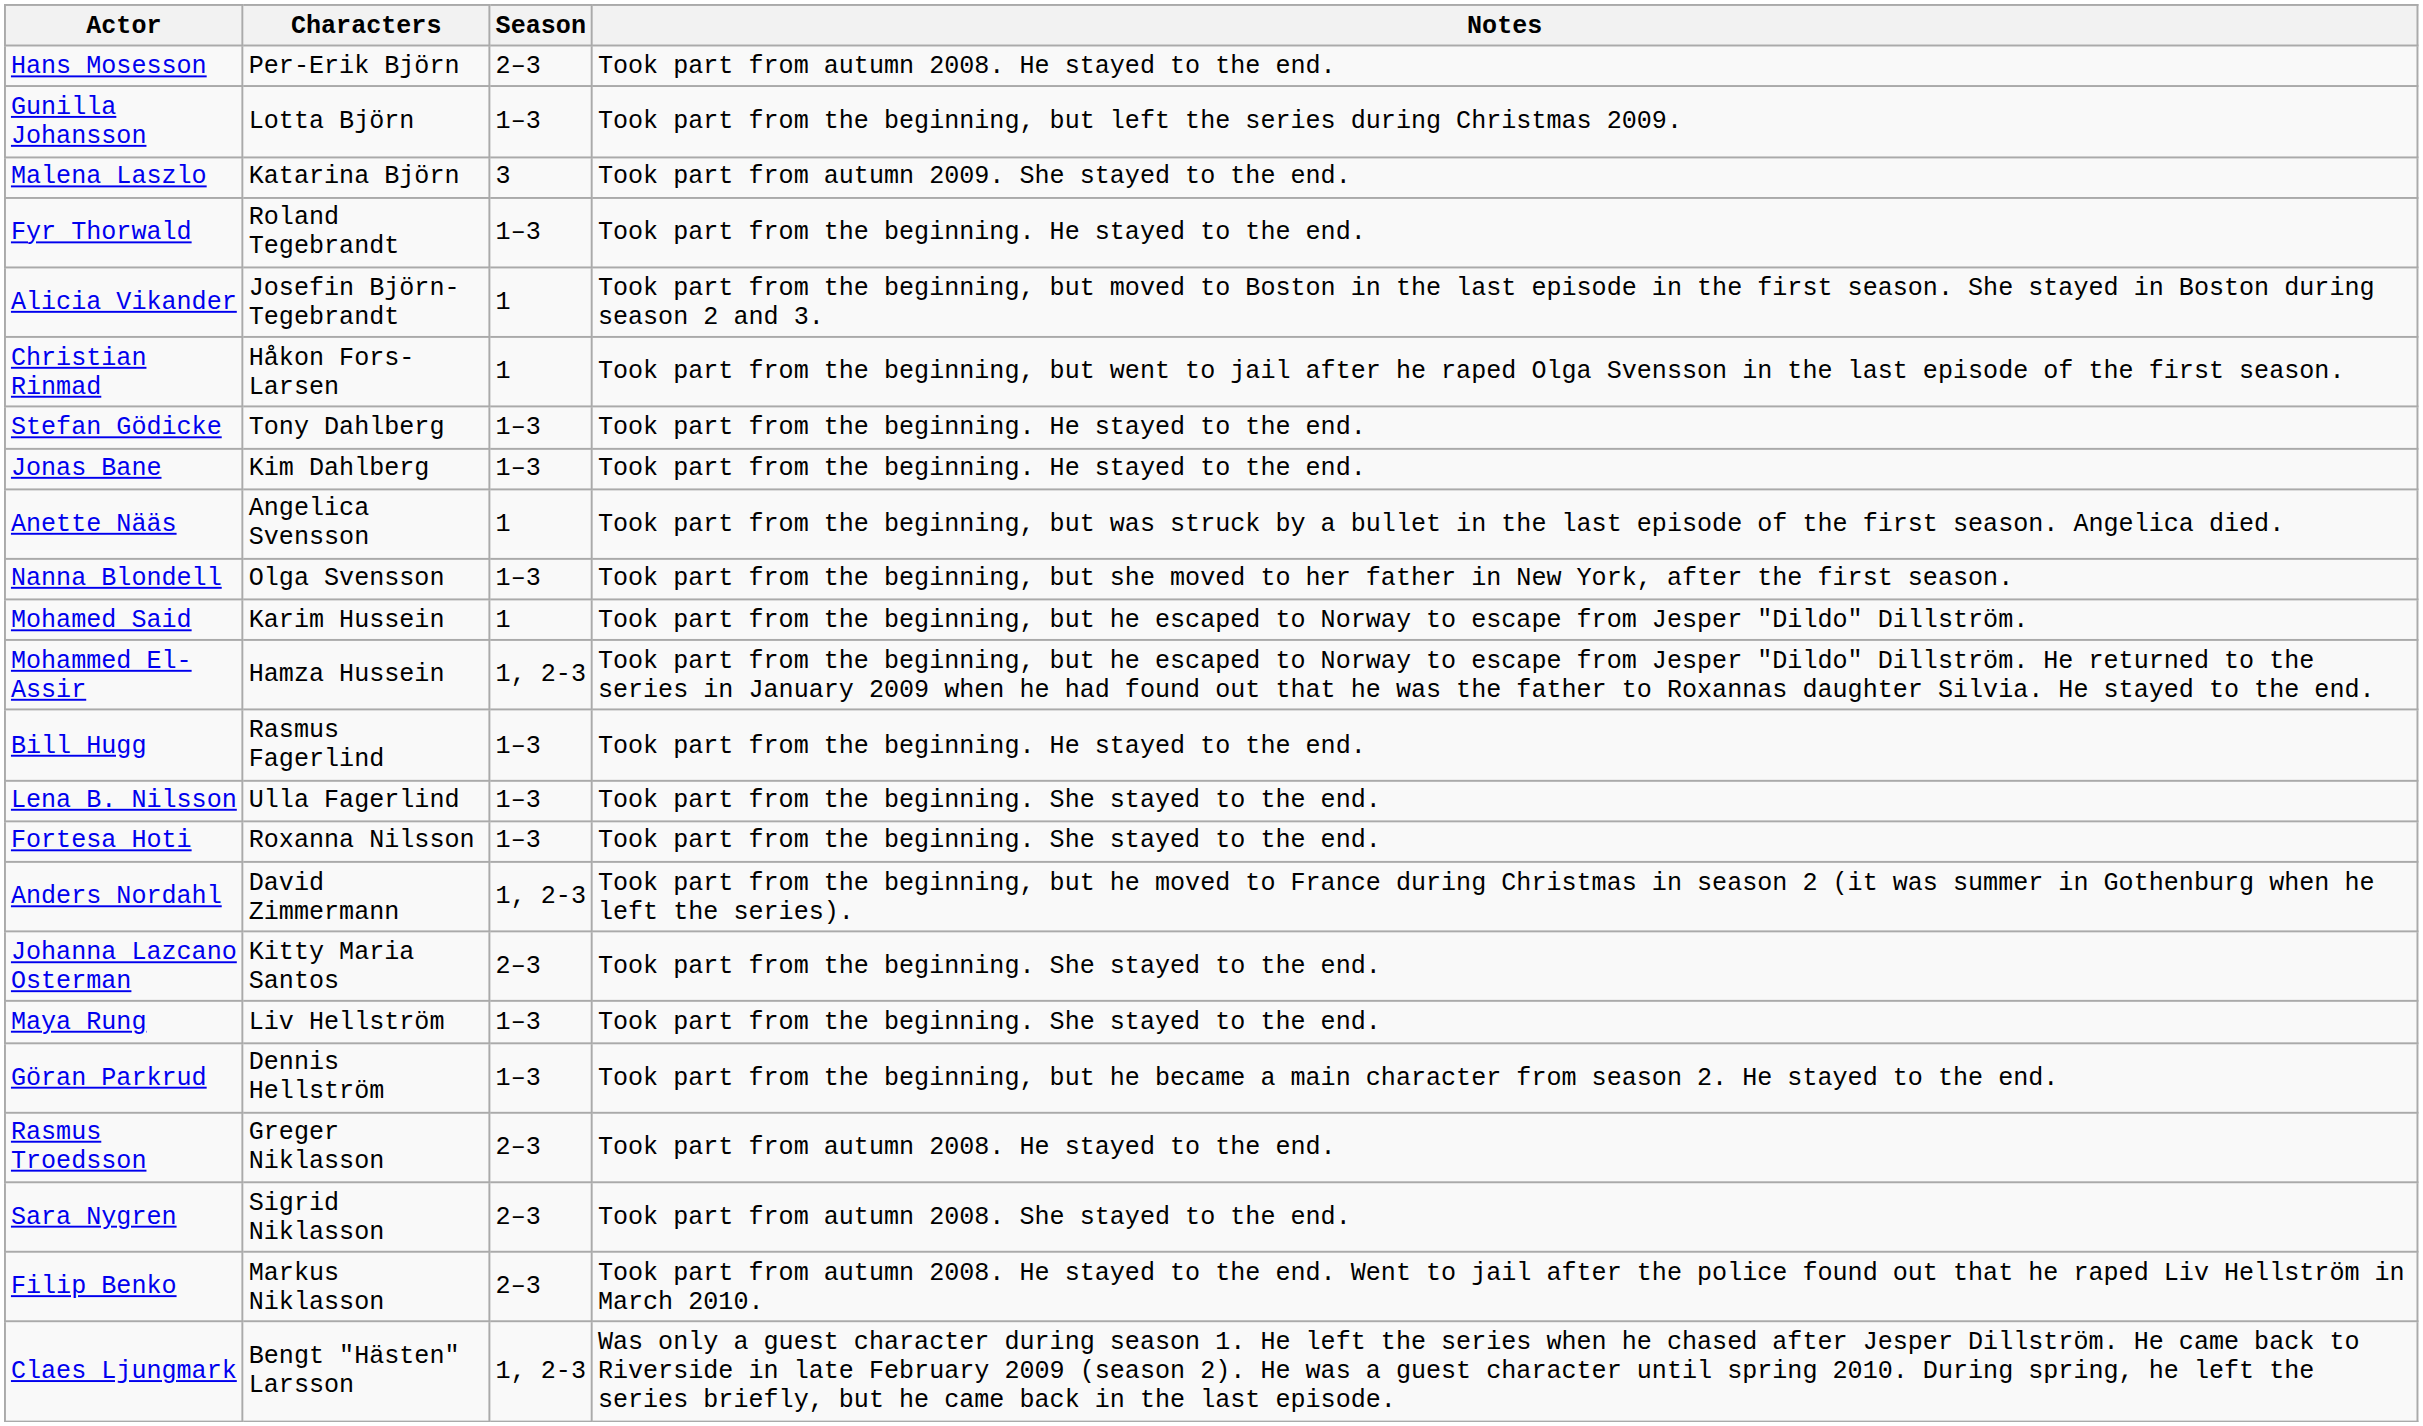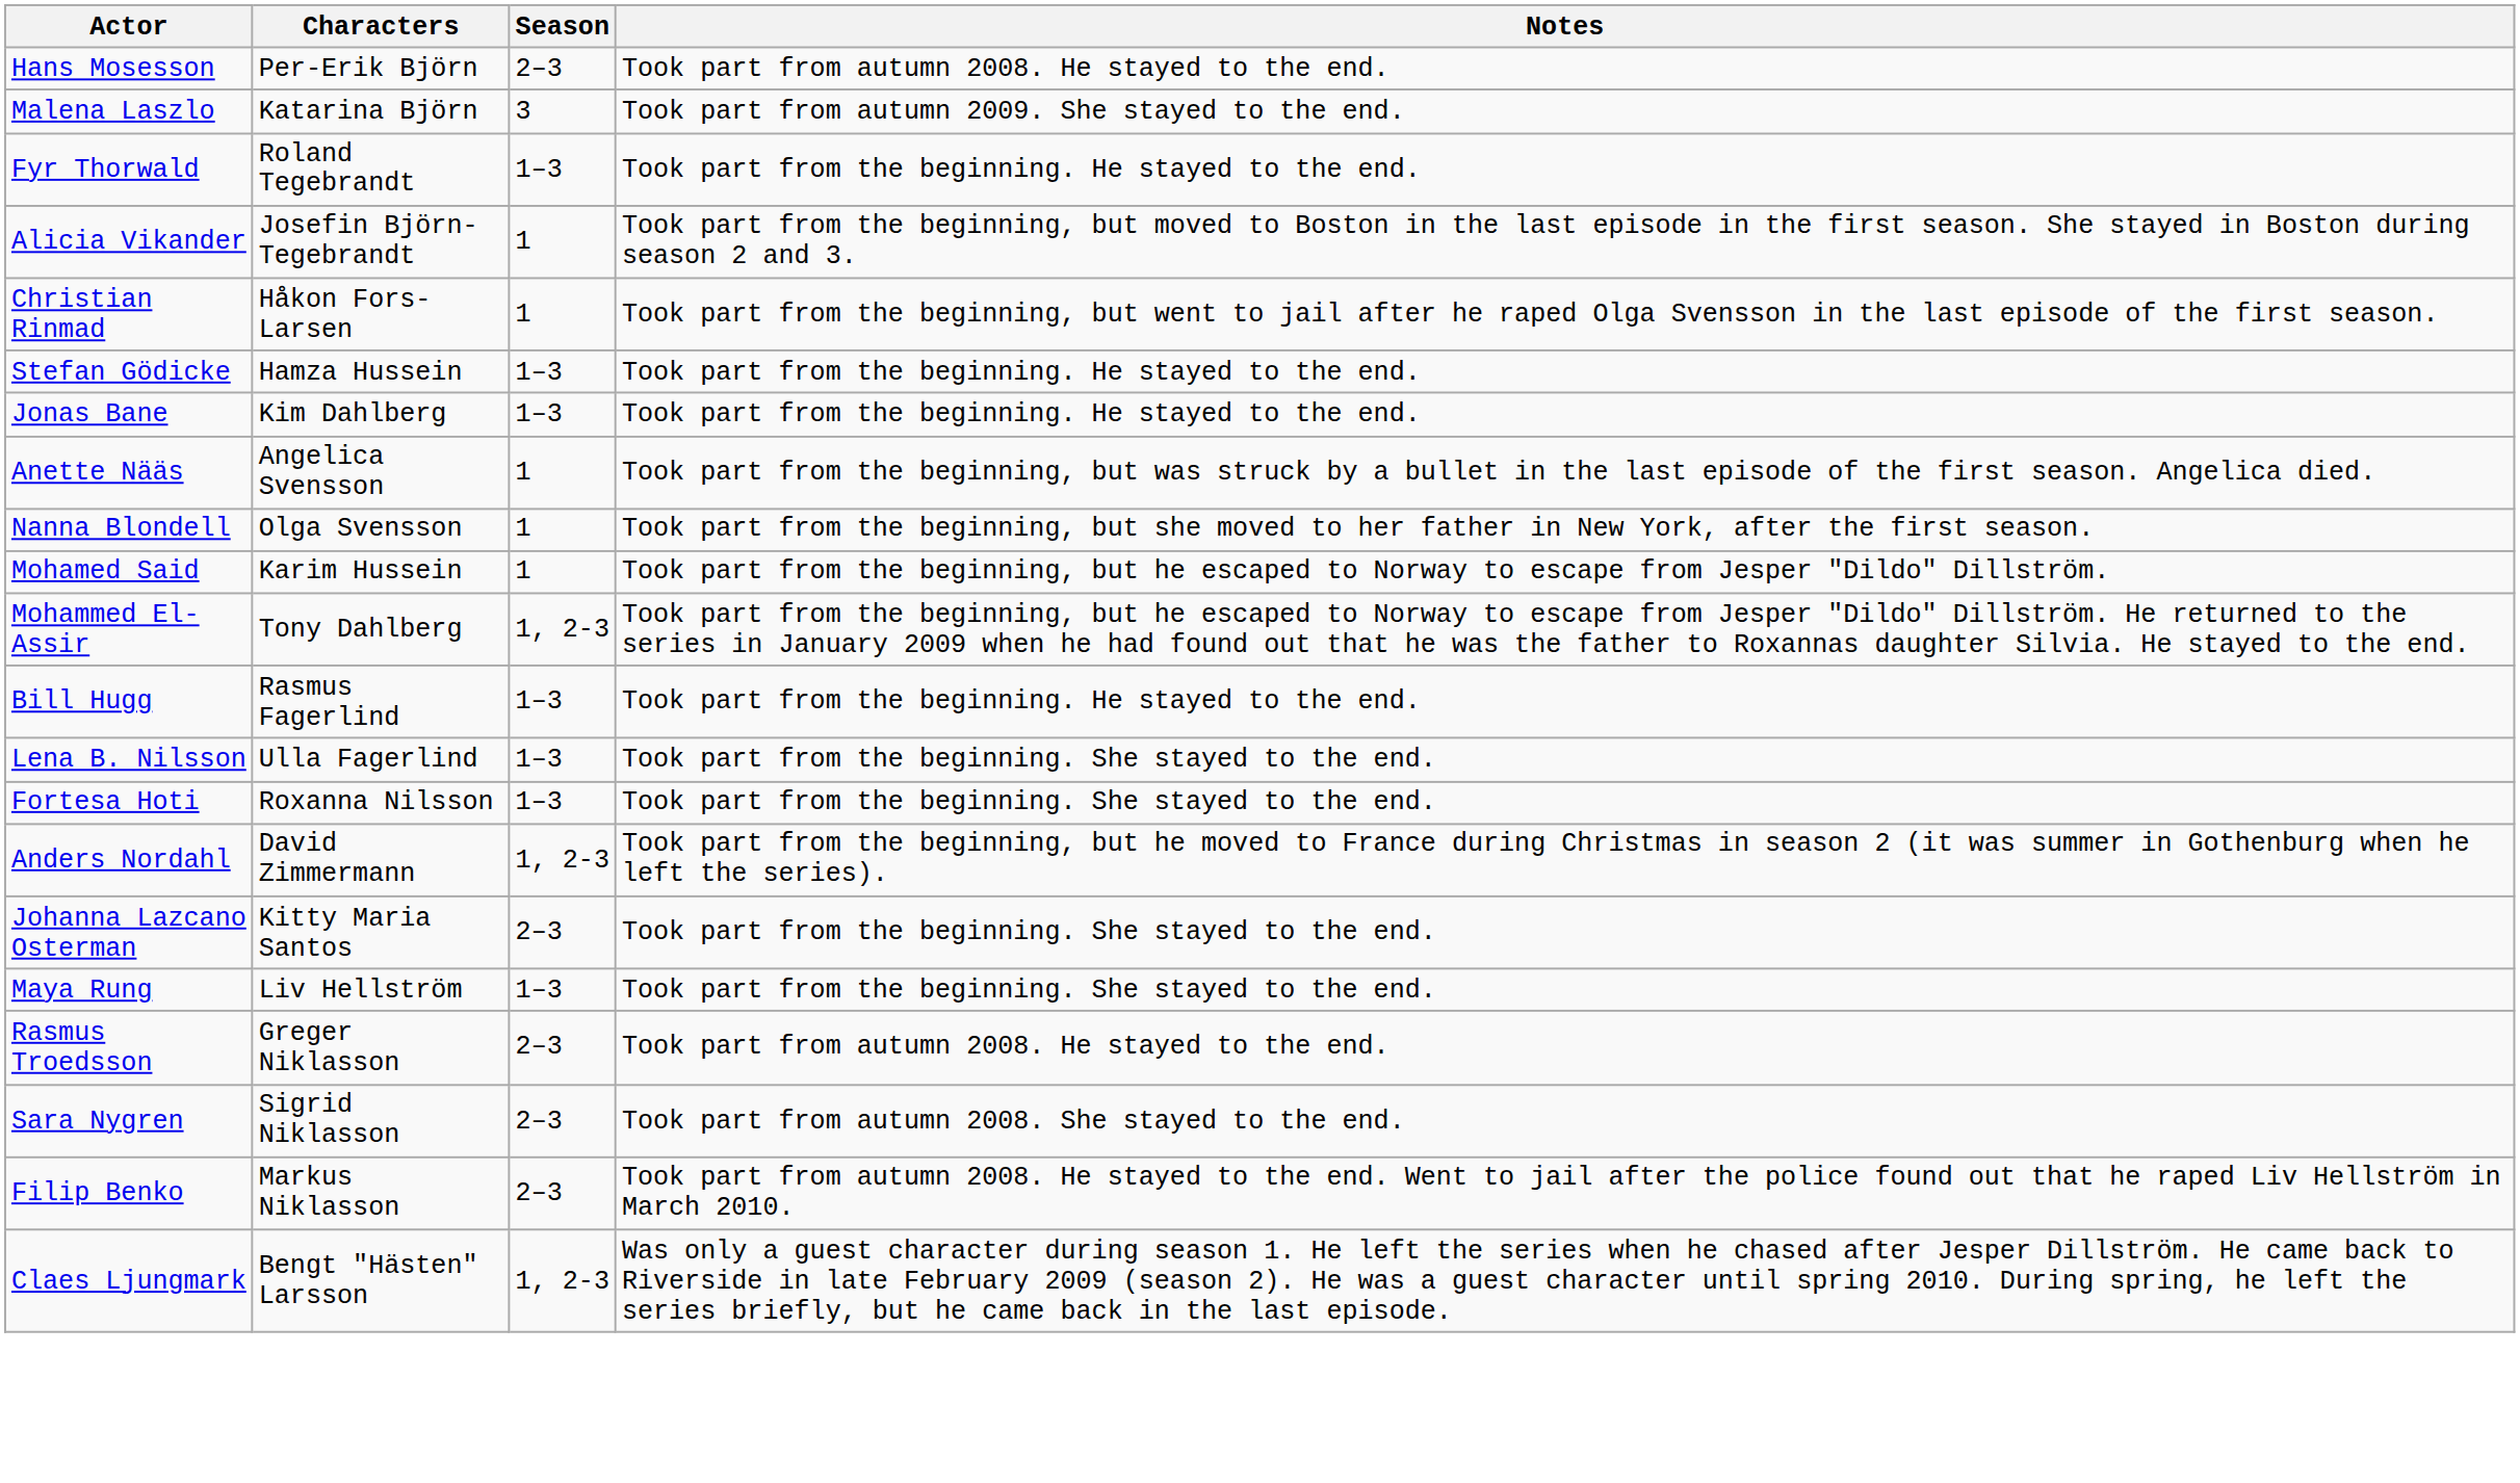 <table class="wikitable">
 <tr>
 <th>Actor</th>
 <th>Characters</th>
 <th>Season</th>
 <th>Notes</th>
 </tr>
 <tr>
 <td><a href='#'>Hans Mosesson</a></td>
 <td>Per-Erik Björn</td>
 <td>2–3</td>
 <td>Took part from autumn 2008. He stayed to the end.</td>
-</tr>
-<tr>
-<td><a href='#'>Gunilla Johansson</a></td>
-<td>Lotta Björn</td>
-<td>1–3</td>
-<td>Took part from the beginning, but left the series during Christmas 2009.</td>
 </tr>
 <tr>
 <td><a href='#'>Malena Laszlo</a></td>
 <td>Katarina Björn</td>
 <td>3</td>
 <td>Took part from autumn 2009. She stayed to the end.</td>
 </tr>
 <tr>
 <td><a href='#'>Fyr Thorwald</a></td>
 <td>Roland Tegebrandt</td>
 <td>1–3</td>
 <td>Took part from the beginning. He stayed to the end.</td>
 </tr>
 <tr>
 <td><a href='#'>Alicia Vikander</a></td>
 <td>Josefin Björn-Tegebrandt</td>
 <td>1</td>
 <td>Took part from the beginning, but moved to Boston in the last episode in the first season. She stayed in Boston during season 2 and 3.</td>
 </tr>
 <tr>
 <td><a href='#'>Christian Rinmad</a></td>
 <td>Håkon Fors-Larsen</td>
 <td>1</td>
 <td>Took part from the beginning, but went to jail after he raped Olga Svensson in the last episode of the first season.</td>
 </tr>
 <tr>
 <td><a href='#'>Stefan Gödicke</a></td>
-<td>Tony Dahlberg</td>
+<td>Hamza Hussein</td>
 <td>1–3</td>
 <td>Took part from the beginning. He stayed to the end.</td>
 </tr>
 <tr>
 <td><a href='#'>Jonas Bane</a></td>
 <td>Kim Dahlberg</td>
 <td>1–3</td>
 <td>Took part from the beginning. He stayed to the end.</td>
 </tr>
 <tr>
 <td><a href='#'>Anette Nääs</a></td>
 <td>Angelica Svensson</td>
 <td>1</td>
 <td>Took part from the beginning, but was struck by a bullet in the last episode of the first season. Angelica died.</td>
 </tr>
 <tr>
 <td><a href='#'>Nanna Blondell</a></td>
 <td>Olga Svensson</td>
-<td>1–3</td>
+<td>1</td>
 <td>Took part from the beginning, but she moved to her father in New York, after the first season.</td>
 </tr>
 <tr>
 <td><a href='#'>Mohamed Said</a></td>
 <td>Karim Hussein</td>
 <td>1</td>
 <td>Took part from the beginning, but he escaped to Norway to escape from Jesper "Dildo" Dillström.</td>
 </tr>
 <tr>
 <td><a href='#'>Mohammed El-Assir</a></td>
-<td>Hamza Hussein</td>
+<td>Tony Dahlberg</td>
 <td>1, 2-3</td>
 <td>Took part from the beginning, but he escaped to Norway to escape from Jesper "Dildo" Dillström. He returned to the series in January 2009 when he had found out that he was the father to Roxannas daughter Silvia. He stayed to the end.</td>
 </tr>
 <tr>
 <td><a href='#'>Bill Hugg</a></td>
 <td>Rasmus Fagerlind</td>
 <td>1–3</td>
 <td>Took part from the beginning. He stayed to the end.</td>
 </tr>
 <tr>
 <td><a href='#'>Lena B. Nilsson</a></td>
 <td>Ulla Fagerlind</td>
 <td>1–3</td>
 <td>Took part from the beginning. She stayed to the end.</td>
 </tr>
 <tr>
 <td><a href='#'>Fortesa Hoti</a></td>
 <td>Roxanna Nilsson</td>
 <td>1–3</td>
 <td>Took part from the beginning. She stayed to the end.</td>
 </tr>
 <tr>
 <td><a href='#'>Anders Nordahl</a></td>
 <td>David Zimmermann</td>
 <td>1, 2-3</td>
 <td>Took part from the beginning, but he moved to France during Christmas in season 2 (it was summer in Gothenburg when he left the series).</td>
 </tr>
 <tr>
 <td><a href='#'>Johanna Lazcano Osterman</a></td>
 <td>Kitty Maria Santos</td>
 <td>2–3</td>
 <td>Took part from the beginning. She stayed to the end.</td>
 </tr>
 <tr>
 <td><a href='#'>Maya Rung</a></td>
 <td>Liv Hellström</td>
 <td>1–3</td>
 <td>Took part from the beginning. She stayed to the end.</td>
 </tr>
 <tr>
-<td><a href='#'>Göran Parkrud</a></td>
-<td>Dennis Hellström</td>
-<td>1–3</td>
-<td>Took part from the beginning, but he became a main character from season 2. He stayed to the end.</td>
-</tr>
-<tr>
 <td><a href='#'>Rasmus Troedsson</a></td>
 <td>Greger Niklasson</td>
 <td>2–3</td>
 <td>Took part from autumn 2008. He stayed to the end.</td>
 </tr>
 <tr>
 <td><a href='#'>Sara Nygren</a></td>
 <td>Sigrid Niklasson</td>
 <td>2–3</td>
 <td>Took part from autumn 2008. She stayed to the end.</td>
 </tr>
 <tr>
 <td><a href='#'>Filip Benko</a></td>
 <td>Markus Niklasson</td>
 <td>2–3</td>
 <td>Took part from autumn 2008. He stayed to the end. Went to jail after the police found out that he raped Liv Hellström in March 2010.</td>
 </tr>
 <tr>
 <td><a href='#'>Claes Ljungmark</a></td>
 <td>Bengt "Hästen" Larsson</td>
 <td>1, 2-3</td>
 <td>Was only a guest character during season 1. He left the series when he chased after Jesper Dillström. He came back to Riverside in late February 2009 (season 2). He was a guest character until spring 2010. During spring, he left the series briefly, but he came back in the last episode.</td>
 </tr>
 </table>
